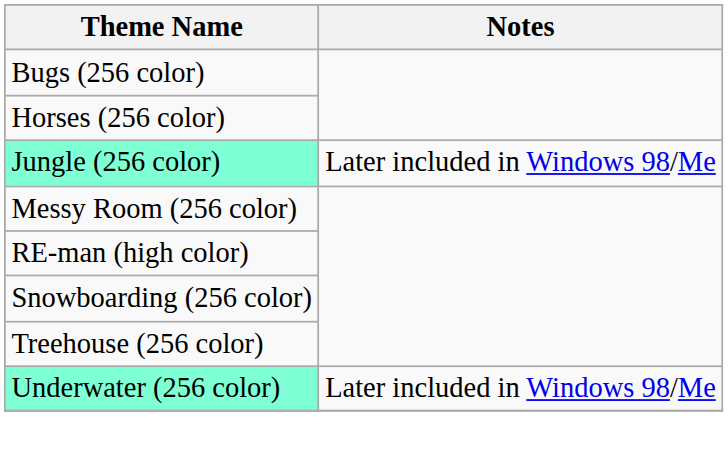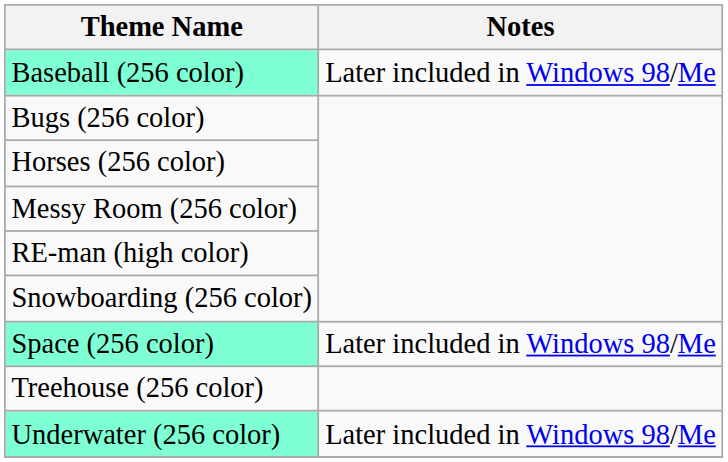 <table class="wikitable sortable collapsible">
 <tr>
 <th>Theme Name</th>
 <th>Notes</th>
 </tr>
 <tr>
+<td style="background:#7FFFD4">Baseball (256 color)</td>
+<td>Later included in <a href='#'>Windows 98</a>/<a href='#'>Me</a></td>
+</tr>
+<tr>
 <td>Bugs (256 color)</td>
 </tr>
 <tr>
 <td>Horses (256 color)</td>
-</tr>
-<tr>
-<td style="background:#7FFFD4">Jungle (256 color)</td>
-<td>Later included in <a href='#'>Windows 98</a>/<a href='#'>Me</a></td>
 </tr>
 <tr>
 <td>Messy Room (256 color)</td>
 </tr>
 <tr>
 <td>RE-man (high color)</td>
 </tr>
 <tr>
 <td>Snowboarding (256 color)</td>
 </tr>
 <tr>
+<td style="background:#7FFFD4">Space (256 color)</td>
+<td>Later included in <a href='#'>Windows 98</a>/<a href='#'>Me</a></td>
+</tr>
+<tr>
 <td>Treehouse (256 color)</td>
 </tr>
 <tr>
 <td style="background:#7FFFD4">Underwater (256 color)</td>
 <td>Later included in <a href='#'>Windows 98</a>/<a href='#'>Me</a></td>
 </tr>
 <tr>
 </tr>
 </table>
